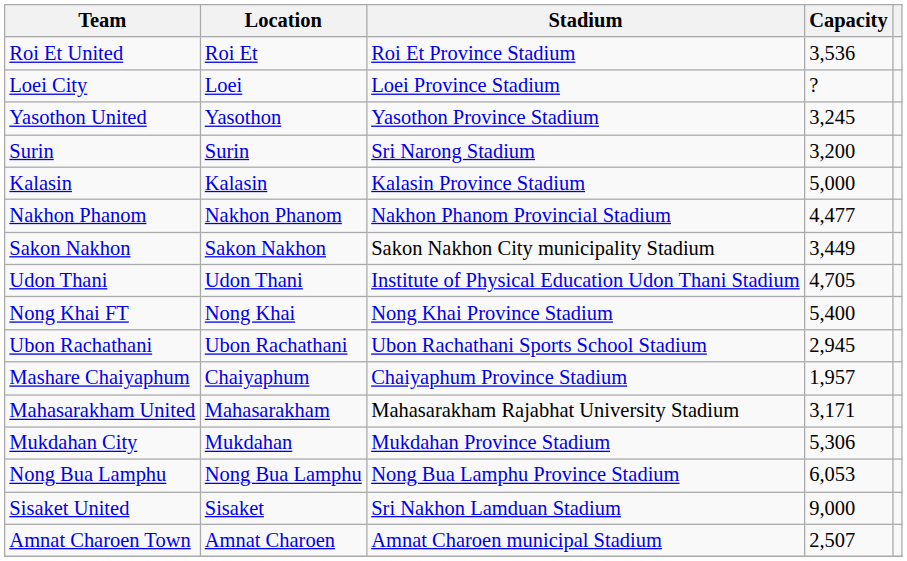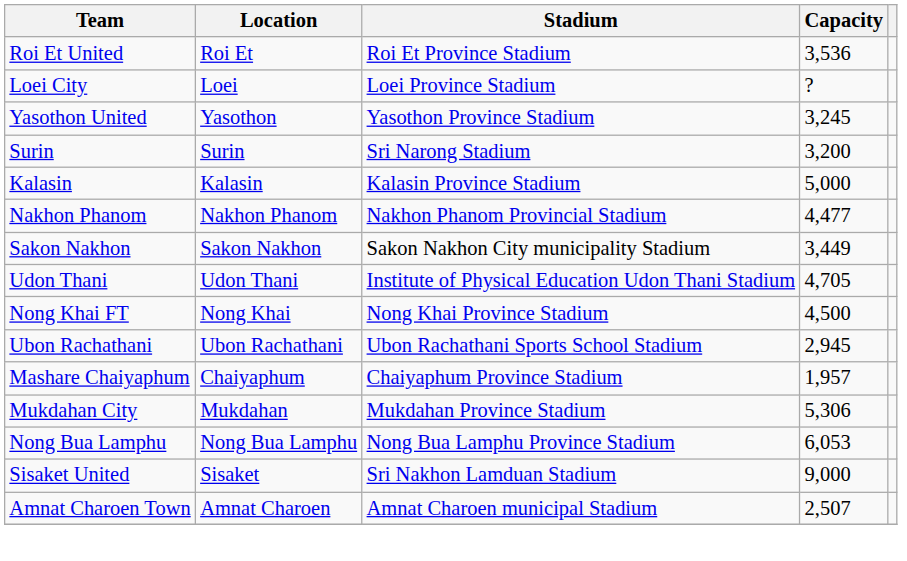 <table class="wikitable sortable">
 <tr>
 <th>Team</th>
 <th>Location</th>
 <th>Stadium</th>
 <th>Capacity</th>
 <th class="unsortable"></th>
 </tr>
 <tr>
 <td><a href='#'>Roi Et United</a></td>
 <td><a href='#'>Roi Et</a></td>
 <td><a href='#'>Roi Et Province Stadium</a></td>
 <td>3,536</td>
 <td></td>
 </tr>
 <tr>
 <td><a href='#'>Loei City</a></td>
 <td><a href='#'>Loei</a></td>
 <td><a href='#'>Loei Province Stadium</a></td>
 <td>?</td>
 <td></td>
 </tr>
 <tr>
 <td><a href='#'>Yasothon United</a></td>
 <td><a href='#'>Yasothon</a></td>
 <td><a href='#'>Yasothon Province Stadium</a></td>
 <td>3,245</td>
 <td></td>
 </tr>
 <tr>
 <td><a href='#'>Surin</a></td>
 <td><a href='#'>Surin</a></td>
 <td><a href='#'>Sri Narong Stadium</a></td>
 <td>3,200</td>
 <td></td>
 </tr>
 <tr>
 <td><a href='#'>Kalasin</a></td>
 <td><a href='#'>Kalasin</a></td>
 <td><a href='#'>Kalasin Province Stadium</a></td>
 <td>5,000</td>
 <td></td>
 </tr>
 <tr>
 <td><a href='#'>Nakhon Phanom</a></td>
 <td><a href='#'>Nakhon Phanom</a></td>
 <td><a href='#'>Nakhon Phanom Provincial Stadium</a></td>
 <td>4,477</td>
 <td></td>
 </tr>
 <tr>
 <td><a href='#'>Sakon Nakhon</a></td>
 <td><a href='#'>Sakon Nakhon</a></td>
 <td>Sakon Nakhon City municipality Stadium</td>
 <td>3,449</td>
 <td></td>
 </tr>
 <tr>
 <td><a href='#'>Udon Thani</a></td>
 <td><a href='#'>Udon Thani</a></td>
 <td><a href='#'>Institute of Physical Education Udon Thani Stadium</a></td>
 <td>4,705</td>
 <td></td>
 </tr>
 <tr>
 <td><a href='#'>Nong Khai FT</a></td>
 <td><a href='#'>Nong Khai</a></td>
 <td><a href='#'>Nong Khai Province Stadium</a></td>
-<td>5,400</td>
+<td>4,500</td>
 <td></td>
 </tr>
 <tr>
 <td><a href='#'>Ubon Rachathani</a></td>
 <td><a href='#'>Ubon Rachathani</a></td>
 <td><a href='#'>Ubon Rachathani Sports School Stadium</a></td>
 <td>2,945</td>
 <td></td>
 </tr>
 <tr>
 <td><a href='#'>Mashare Chaiyaphum</a></td>
 <td><a href='#'>Chaiyaphum</a></td>
 <td><a href='#'>Chaiyaphum Province Stadium</a></td>
 <td>1,957</td>
-<td></td>
-</tr>
-<tr>
-<td><a href='#'>Mahasarakham United</a></td>
-<td><a href='#'>Mahasarakham</a></td>
-<td>Mahasarakham Rajabhat University Stadium</td>
-<td>3,171</td>
 <td></td>
 </tr>
 <tr>
 <td><a href='#'>Mukdahan City</a></td>
 <td><a href='#'>Mukdahan</a></td>
 <td><a href='#'>Mukdahan Province Stadium</a></td>
 <td>5,306</td>
 <td></td>
 </tr>
 <tr>
 <td><a href='#'>Nong Bua Lamphu</a></td>
 <td><a href='#'>Nong Bua Lamphu</a></td>
 <td><a href='#'>Nong Bua Lamphu Province Stadium</a></td>
 <td>6,053</td>
 <td></td>
 </tr>
 <tr>
 <td><a href='#'>Sisaket United</a></td>
 <td><a href='#'>Sisaket</a></td>
 <td><a href='#'>Sri Nakhon Lamduan Stadium</a></td>
 <td>9,000</td>
 <td></td>
 </tr>
 <tr>
 <td><a href='#'>Amnat Charoen Town</a></td>
 <td><a href='#'>Amnat Charoen</a></td>
 <td><a href='#'>Amnat Charoen municipal Stadium</a></td>
 <td>2,507</td>
 <td></td>
 </tr>
 <tr>
 </tr>
 </table>
